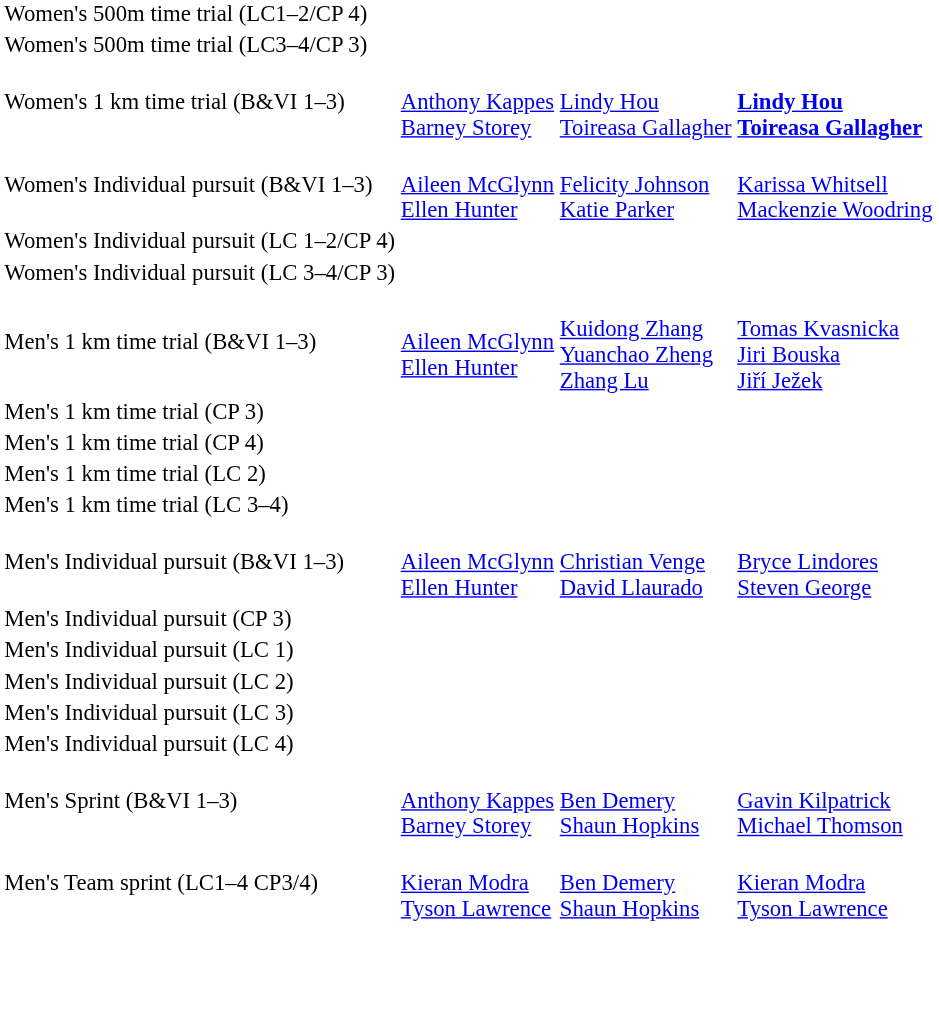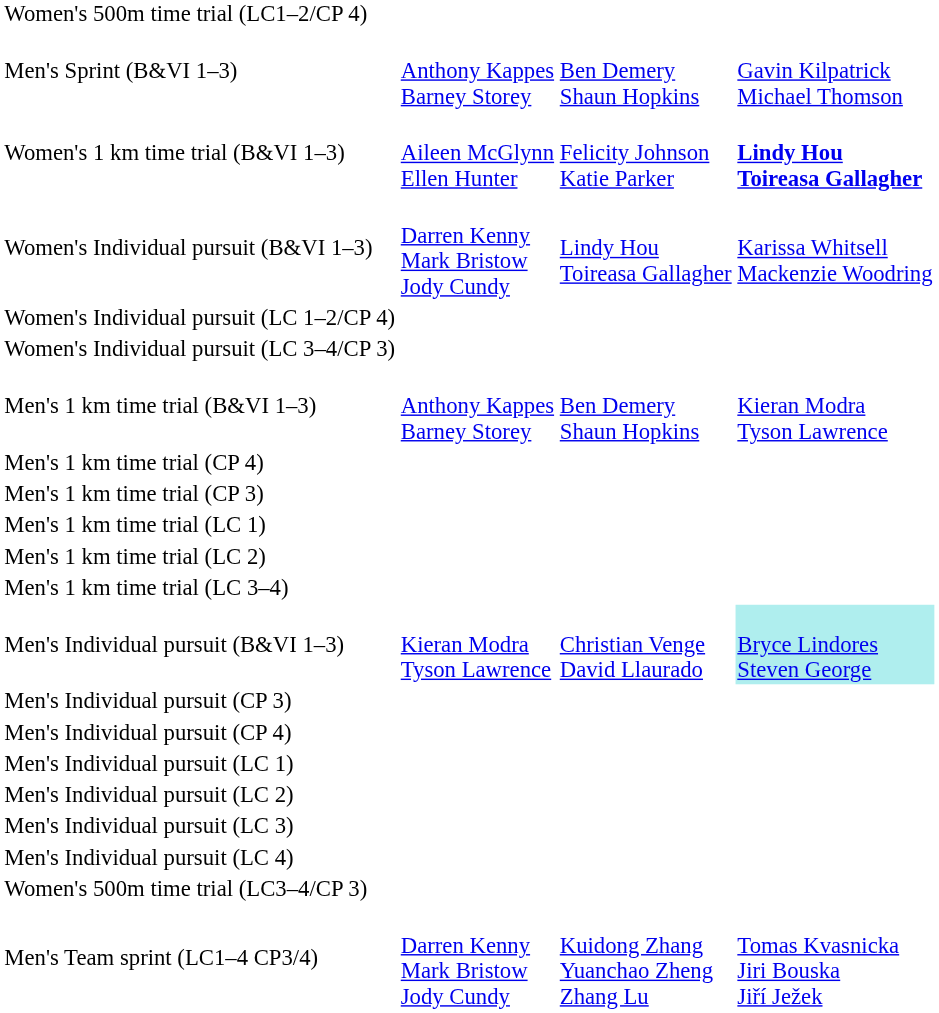 <table>
 <tr>
 <td>Women's 500m time trial (LC1–2/CP 4)<br></td>
 <td></td>
 <td></td>
 <td></td>
 </tr>
 <tr>
-<td>Women's 500m time trial (LC3–4/CP 3)<br></td>
-<td></td>
-<td></td>
-<td></td>
+<td>Men's Sprint (B&VI 1–3)<br></td>
+<td> <br> <a href='#'>Anthony Kappes</a> <br> <a href='#'>Barney Storey</a></td>
+<td> <br> <a href='#'>Ben Demery</a> <br> <a href='#'>Shaun Hopkins</a></td>
+<td> <br> <a href='#'>Gavin Kilpatrick</a> <br> <a href='#'>Michael Thomson</a></td>
 </tr>
 <tr>
 <td>Women's 1 km time trial (B&VI 1–3)<br></td>
-<td> <br> <a href='#'>Anthony Kappes</a> <br> <a href='#'>Barney Storey</a></td>
-<td> <br> <a href='#'>Lindy Hou</a> <br> <a href='#'>Toireasa Gallagher</a></td>
+<td> <br> <a href='#'>Aileen McGlynn</a> <br> <a href='#'>Ellen Hunter</a></td>
+<td> <br> <a href='#'>Felicity Johnson</a> <br> <a href='#'>Katie Parker</a></td>
 <td><strong> <br> <a href='#'>Lindy Hou</a> <br> <a href='#'>Toireasa Gallagher</a></strong></td>
 </tr>
 <tr>
 <td>Women's Individual pursuit (B&VI 1–3)<br></td>
-<td> <br> <a href='#'>Aileen McGlynn</a> <br> <a href='#'>Ellen Hunter</a></td>
-<td> <br> <a href='#'>Felicity Johnson</a> <br> <a href='#'>Katie Parker</a></td>
+<td> <br> <a href='#'>Darren Kenny</a> <br> <a href='#'>Mark Bristow</a> <br> <a href='#'>Jody Cundy</a></td>
+<td> <br> <a href='#'>Lindy Hou</a> <br> <a href='#'>Toireasa Gallagher</a></td>
 <td> <br> <a href='#'>Karissa Whitsell</a> <br> <a href='#'>Mackenzie Woodring</a></td>
 </tr>
 <tr>
 <td>Women's Individual pursuit (LC 1–2/CP 4)<br></td>
 <td></td>
 <td></td>
 <td></td>
 </tr>
 <tr>
 <td>Women's Individual pursuit (LC 3–4/CP 3)<br></td>
 <td></td>
 <td></td>
 <td></td>
 </tr>
 <tr>
 <td>Men's 1 km time trial (B&VI 1–3)<br></td>
-<td> <br> <a href='#'>Aileen McGlynn</a> <br> <a href='#'>Ellen Hunter</a></td>
-<td> <br> <a href='#'>Kuidong Zhang</a> <br> <a href='#'>Yuanchao Zheng</a> <br> <a href='#'>Zhang Lu</a></td>
-<td> <br> <a href='#'>Tomas Kvasnicka</a> <br> <a href='#'>Jiri Bouska</a> <br> <a href='#'>Jiří Ježek</a></td>
+<td> <br> <a href='#'>Anthony Kappes</a> <br> <a href='#'>Barney Storey</a></td>
+<td> <br> <a href='#'>Ben Demery</a> <br> <a href='#'>Shaun Hopkins</a></td>
+<td> <br> <a href='#'>Kieran Modra</a> <br> <a href='#'>Tyson Lawrence</a></td>
+</tr>
+<tr>
+<td>Men's 1 km time trial (CP 4)<br></td>
+<td></td>
+<td></td>
+<td></td>
 </tr>
 <tr>
 <td>Men's 1 km time trial (CP 3)<br></td>
 <td></td>
 <td></td>
 <td></td>
 </tr>
 <tr>
-<td>Men's 1 km time trial (CP 4)<br></td>
+<td>Men's 1 km time trial (LC 1)<br></td>
 <td></td>
 <td></td>
 <td></td>
 </tr>
 <tr>
 <td>Men's 1 km time trial (LC 2)<br></td>
 <td></td>
 <td></td>
 <td></td>
 </tr>
 <tr>
 <td>Men's 1 km time trial (LC 3–4)<br></td>
 <td></td>
 <td></td>
 <td></td>
 </tr>
 <tr>
 <td>Men's Individual pursuit (B&VI 1–3)<br></td>
-<td> <br> <a href='#'>Aileen McGlynn</a> <br> <a href='#'>Ellen Hunter</a></td>
+<td> <br> <a href='#'>Kieran Modra</a> <br> <a href='#'>Tyson Lawrence</a></td>
 <td> <br> <a href='#'>Christian Venge</a> <br> <a href='#'>David Llaurado</a></td>
-<td> <br> <a href='#'>Bryce Lindores</a> <br> <a href='#'>Steven George</a></td>
+<td style="background: paleturquoise;"> <br> <a href='#'>Bryce Lindores</a> <br> <a href='#'>Steven George</a></td>
 </tr>
 <tr>
 <td>Men's Individual pursuit (CP 3)<br></td>
+<td></td>
+<td></td>
+<td></td>
+</tr>
+<tr>
+<td>Men's Individual pursuit (CP 4)<br></td>
 <td></td>
 <td></td>
 <td></td>
 </tr>
 <tr>
 <td>Men's Individual pursuit (LC 1)<br></td>
 <td></td>
 <td></td>
 <td></td>
 </tr>
 <tr>
 <td>Men's Individual pursuit (LC 2)<br></td>
 <td></td>
 <td></td>
 <td></td>
 </tr>
 <tr>
 <td>Men's Individual pursuit (LC 3)<br></td>
 <td></td>
 <td></td>
 <td></td>
 </tr>
 <tr>
 <td>Men's Individual pursuit (LC 4)<br></td>
 <td></td>
 <td></td>
 <td></td>
 </tr>
 <tr>
-<td>Men's Sprint (B&VI 1–3)<br></td>
-<td> <br> <a href='#'>Anthony Kappes</a> <br> <a href='#'>Barney Storey</a></td>
-<td> <br> <a href='#'>Ben Demery</a> <br> <a href='#'>Shaun Hopkins</a></td>
-<td> <br> <a href='#'>Gavin Kilpatrick</a> <br> <a href='#'>Michael Thomson</a></td>
+<td>Women's 500m time trial (LC3–4/CP 3)<br></td>
+<td></td>
+<td></td>
+<td></td>
 </tr>
 <tr>
 <td>Men's Team sprint (LC1–4 CP3/4)<br></td>
-<td> <br> <a href='#'>Kieran Modra</a> <br> <a href='#'>Tyson Lawrence</a></td>
-<td> <br> <a href='#'>Ben Demery</a> <br> <a href='#'>Shaun Hopkins</a></td>
-<td> <br> <a href='#'>Kieran Modra</a> <br> <a href='#'>Tyson Lawrence</a></td>
+<td> <br> <a href='#'>Darren Kenny</a> <br> <a href='#'>Mark Bristow</a> <br> <a href='#'>Jody Cundy</a></td>
+<td> <br> <a href='#'>Kuidong Zhang</a> <br> <a href='#'>Yuanchao Zheng</a> <br> <a href='#'>Zhang Lu</a></td>
+<td> <br> <a href='#'>Tomas Kvasnicka</a> <br> <a href='#'>Jiri Bouska</a> <br> <a href='#'>Jiří Ježek</a></td>
 </tr>
 </table>
